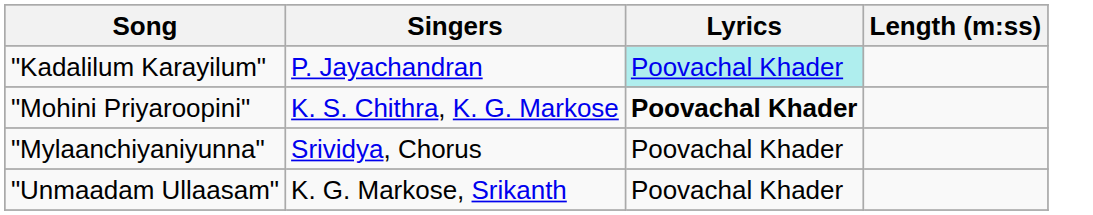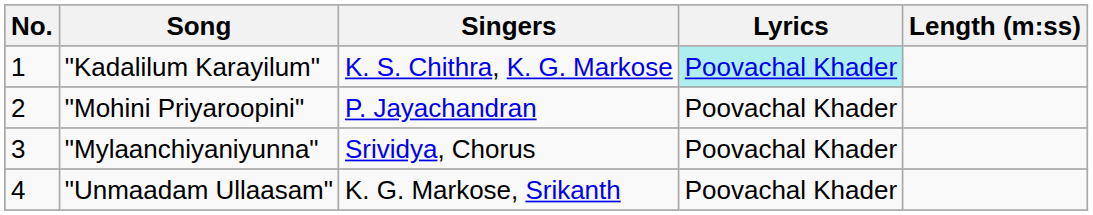 <table class="wikitable" style="font-size:95%;">
 <tr>
+<th>No.</th>
 <th>Song</th>
 <th>Singers</th>
 <th>Lyrics</th>
 <th>Length (m:ss)</th>
 </tr>
 <tr>
+<td>1</td>
 <td>"Kadalilum Karayilum"</td>
-<td><a href='#'>P. Jayachandran</a></td>
+<td><a href='#'>K. S. Chithra</a>, <a href='#'>K. G. Markose</a></td>
 <td style="background: paleturquoise;"><a href='#'>Poovachal Khader</a></td>
 <td></td>
 </tr>
 <tr>
+<td>2</td>
 <td>"Mohini Priyaroopini"</td>
-<td><a href='#'>K. S. Chithra</a>, <a href='#'>K. G. Markose</a></td>
-<td><strong>Poovachal Khader</strong></td>
+<td><a href='#'>P. Jayachandran</a></td>
+<td>Poovachal Khader</td>
 <td></td>
 </tr>
 <tr>
+<td>3</td>
 <td>"Mylaanchiyaniyunna"</td>
 <td><a href='#'>Srividya</a>, Chorus</td>
 <td>Poovachal Khader</td>
 <td></td>
 </tr>
 <tr>
+<td>4</td>
 <td>"Unmaadam Ullaasam"</td>
 <td>K. G. Markose, <a href='#'>Srikanth</a></td>
 <td>Poovachal Khader</td>
 <td></td>
 </tr>
 </table>
